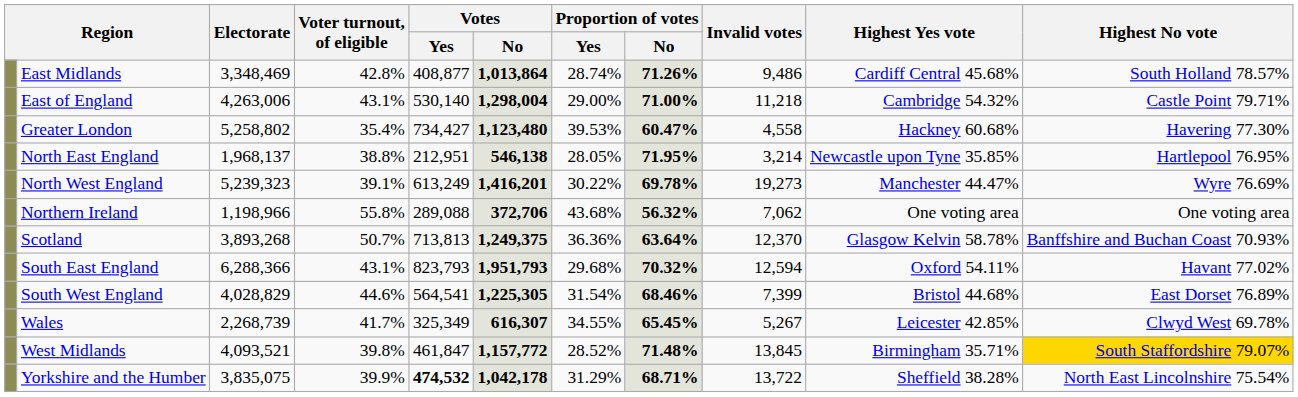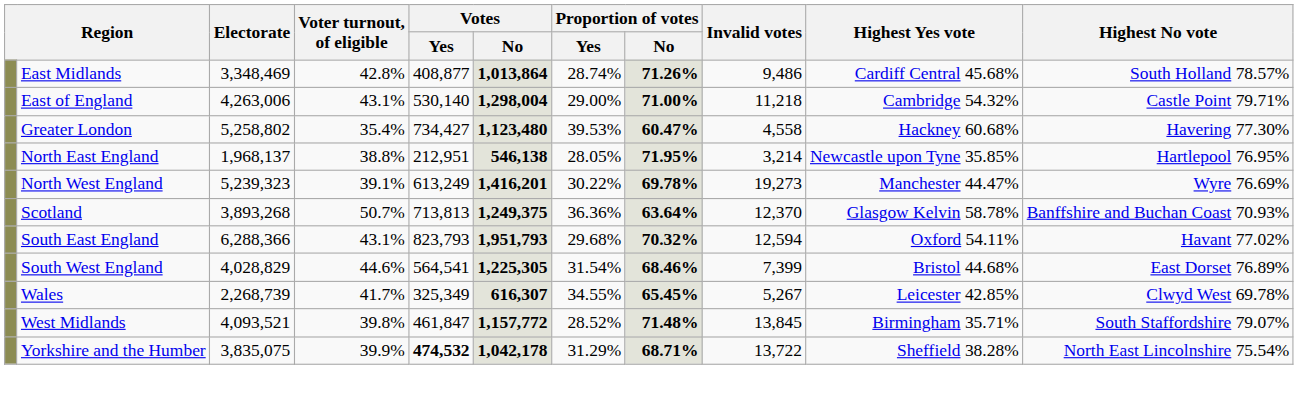 <table class="wikitable sortable">
 <tr>
 <th rowspan=2 colspan=2>Region</th>
 <th rowspan=2>Electorate</th>
 <th rowspan=2>Voter turnout, <br>of eligible</th>
 <th colspan=2>Votes</th>
 <th colspan=2>Proportion of votes</th>
 <th rowspan=2 colspan=1>Invalid votes</th>
 <th rowspan=2>Highest Yes vote</th>
 <th rowspan=2>Highest No vote</th>
 </tr>
 <tr>
 <th>Yes</th>
 <th>No</th>
 <th>Yes</th>
 <th>No</th>
 </tr>
 <tr>
 <td style="text-align: right; background:#8C8C53"> </td>
 <td><a href='#'>East Midlands</a></td>
 <td style="text-align: right;">3,348,469</td>
 <td style="text-align: right;">42.8%</td>
 <td style="text-align: right;">408,877</td>
 <td style="text-align: right; background:#E3E4DA;"><strong>1,013,864</strong></td>
 <td style="text-align: right;">28.74%</td>
 <td style="text-align: right; background:#E3E4DA;"><strong>71.26%</strong></td>
 <td style="text-align: right;">9,486</td>
 <td style="text-align: right;"><a href='#'>Cardiff Central</a> 45.68%</td>
 <td style="text-align: right;"><a href='#'>South Holland</a> 78.57%</td>
 </tr>
 <tr>
 <td style="text-align: right; background:#8C8C53;"> </td>
 <td><a href='#'>East of England</a></td>
 <td style="text-align: right;">4,263,006</td>
 <td style="text-align: right;">43.1%</td>
 <td style="text-align: right;">530,140</td>
 <td style="text-align: right; background:#E3E4DA;"><strong>1,298,004</strong></td>
 <td style="text-align: right;">29.00%</td>
 <td style="text-align: right; background:#E3E4DA;"><strong>71.00%</strong></td>
 <td style="text-align: right;">11,218</td>
 <td style="text-align: right;"><a href='#'>Cambridge</a> 54.32%</td>
 <td style="text-align: right;"><a href='#'>Castle Point</a> 79.71%</td>
 </tr>
 <tr>
 <td style="text-align: right; background:#8C8C53"> </td>
 <td><a href='#'>Greater London</a></td>
 <td style="text-align: right;">5,258,802</td>
 <td style="text-align: right;">35.4%</td>
 <td style="text-align: right;">734,427</td>
 <td style="text-align: right; background:#E3E4DA;"><strong>1,123,480</strong></td>
 <td style="text-align: right;">39.53%</td>
 <td style="text-align: right; background:#E3E4DA;"><strong>60.47%</strong></td>
 <td style="text-align: right;">4,558</td>
 <td style="text-align: right;"><a href='#'>Hackney</a> 60.68%</td>
 <td style="text-align: right;"><a href='#'>Havering</a> 77.30%</td>
 </tr>
 <tr>
 <td style="text-align: right; background:#8C8C53"> </td>
 <td><a href='#'>North East England</a></td>
 <td style="text-align: right;">1,968,137</td>
 <td style="text-align: right;">38.8%</td>
 <td style="text-align: right;">212,951</td>
 <td style="text-align: right; background:#E3E4DA;"><strong>546,138</strong></td>
 <td style="text-align: right;">28.05%</td>
 <td style="text-align: right; background:#E3E4DA;"><strong>71.95%</strong></td>
 <td style="text-align: right;">3,214</td>
 <td style="text-align: right;"><a href='#'>Newcastle upon Tyne</a> 35.85%</td>
 <td style="text-align: right;"><a href='#'>Hartlepool</a> 76.95%</td>
 </tr>
 <tr>
 <td style="text-align: right; background:#8C8C53"> </td>
 <td><a href='#'>North West England</a></td>
 <td style="text-align: right;">5,239,323</td>
 <td style="text-align: right;">39.1%</td>
 <td style="text-align: right;">613,249</td>
 <td style="text-align: right; background:#E3E4DA;"><strong>1,416,201</strong></td>
 <td style="text-align: right;">30.22%</td>
 <td style="text-align: right; background:#E3E4DA;"><strong>69.78%</strong></td>
 <td style="text-align: right;">19,273</td>
 <td style="text-align: right;"><a href='#'>Manchester</a> 44.47%</td>
 <td style="text-align: right;"><a href='#'>Wyre</a> 76.69%</td>
 </tr>
 <tr>
 <td style="text-align: right; background:#8C8C53"> </td>
-<td><a href='#'>Northern Ireland</a></td>
-<td style="text-align: right;">1,198,966</td>
-<td style="text-align: right;">55.8%</td>
-<td style="text-align: right;">289,088</td>
-<td style="text-align: right; background:#E3E4DA;"><strong>372,706</strong></td>
-<td style="text-align: right;">43.68%</td>
-<td style="text-align: right; background:#E3E4DA;"><strong>56.32%</strong></td>
-<td style="text-align: right;">7,062</td>
-<td style="text-align: right;">One voting area</td>
-<td style="text-align: right;">One voting area</td>
-</tr>
-<tr>
-<td style="text-align: right; background:#8C8C53"> </td>
 <td><a href='#'>Scotland</a></td>
 <td style="text-align: right;">3,893,268</td>
 <td style="text-align: right;">50.7%</td>
 <td style="text-align: right;">713,813</td>
 <td style="text-align: right; background:#E3E4DA;"><strong>1,249,375</strong></td>
 <td style="text-align: right;">36.36%</td>
 <td style="text-align: right; background:#E3E4DA;"><strong>63.64%</strong></td>
 <td style="text-align: right;">12,370</td>
 <td style="text-align: right;"><a href='#'>Glasgow Kelvin</a> 58.78%</td>
 <td style="text-align: right;"><a href='#'>Banffshire and Buchan Coast</a> 70.93%</td>
 </tr>
 <tr>
 <td style="text-align: right; background:#8C8C53"> </td>
 <td><a href='#'>South East England</a></td>
 <td style="text-align: right;">6,288,366</td>
 <td style="text-align: right;">43.1%</td>
 <td style="text-align: right;">823,793</td>
 <td style="text-align: right; background:#E3E4DA;"><strong>1,951,793</strong></td>
 <td style="text-align: right;">29.68%</td>
 <td style="text-align: right; background:#E3E4DA;"><strong>70.32%</strong></td>
 <td style="text-align: right;">12,594</td>
 <td style="text-align: right;"><a href='#'>Oxford</a> 54.11%</td>
 <td style="text-align: right;"><a href='#'>Havant</a> 77.02%</td>
 </tr>
 <tr>
 <td style="text-align: right; background:#8C8C53"> </td>
 <td><a href='#'>South West England</a></td>
 <td style="text-align: right;">4,028,829</td>
 <td style="text-align: right;">44.6%</td>
 <td style="text-align: right;">564,541</td>
 <td style="text-align: right; background:#E3E4DA;"><strong>1,225,305</strong></td>
 <td style="text-align: right;">31.54%</td>
 <td style="text-align: right; background:#E3E4DA;"><strong>68.46%</strong></td>
 <td style="text-align: right;">7,399</td>
 <td style="text-align: right;"><a href='#'>Bristol</a> 44.68%</td>
 <td style="text-align: right;"><a href='#'>East Dorset</a> 76.89%</td>
 </tr>
 <tr>
 <td style="text-align: right; background:#8C8C53"> </td>
 <td><a href='#'>Wales</a></td>
 <td style="text-align: right;">2,268,739</td>
 <td style="text-align: right;">41.7%</td>
 <td style="text-align: right;">325,349</td>
 <td style="text-align: right; background:#E3E4DA;"><strong>616,307</strong></td>
 <td style="text-align: right;">34.55%</td>
 <td style="text-align: right; background:#E3E4DA;"><strong>65.45%</strong></td>
 <td style="text-align: right;">5,267</td>
 <td style="text-align: right;"><a href='#'>Leicester</a> 42.85%</td>
 <td style="text-align: right;"><a href='#'>Clwyd West</a> 69.78%</td>
 </tr>
 <tr>
 <td style="text-align: right; background:#8C8C53"> </td>
 <td><a href='#'>West Midlands</a></td>
 <td style="text-align: right;">4,093,521</td>
 <td style="text-align: right;">39.8%</td>
 <td style="text-align: right;">461,847</td>
 <td style="text-align: right; background:#E3E4DA;"><strong>1,157,772</strong></td>
 <td style="text-align: right;">28.52%</td>
 <td style="text-align: right; background:#E3E4DA"><strong>71.48%</strong></td>
 <td style="text-align: right;">13,845</td>
 <td style="text-align: right;"><a href='#'>Birmingham</a> 35.71%</td>
-<td style="background: gold; text-align: right;"><a href='#'>South Staffordshire</a> 79.07%</td>
+<td style="text-align: right;"><a href='#'>South Staffordshire</a> 79.07%</td>
 </tr>
 <tr>
 <td style="text-align: right; background:#8C8C53"> </td>
 <td><a href='#'>Yorkshire and the Humber</a></td>
 <td style="text-align: right;">3,835,075</td>
 <td style="text-align: right;">39.9%</td>
 <td style="text-align: right;"><strong>474,532</strong></td>
 <td style="text-align: right; background:#E3E4DA;"><strong>1,042,178</strong></td>
 <td style="text-align: right;">31.29%</td>
 <td style="text-align: right; background:#E3E4DA;"><strong>68.71%</strong></td>
 <td style="text-align: right;">13,722</td>
 <td style="text-align: right;"><a href='#'>Sheffield</a> 38.28%</td>
 <td style="text-align: right;"><a href='#'>North East Lincolnshire</a> 75.54%</td>
 </tr>
 </table>
